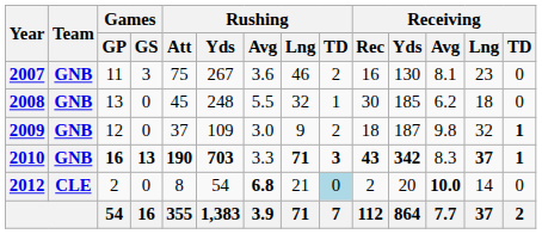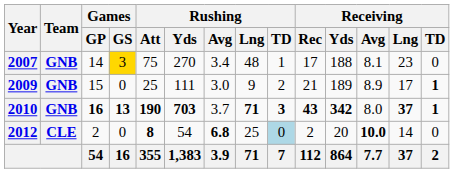 <table class="wikitable" style="text-align:center;">
 <tr>
 <th rowspan="2">Year</th>
 <th rowspan="2">Team</th>
 <th colspan="2">Games</th>
 <th colspan="5">Rushing</th>
 <th colspan="5">Receiving</th>
 </tr>
 <tr>
 <th>GP</th>
 <th>GS</th>
 <th>Att</th>
 <th>Yds</th>
 <th>Avg</th>
 <th>Lng</th>
 <th>TD</th>
 <th>Rec</th>
 <th>Yds</th>
 <th>Avg</th>
 <th>Lng</th>
 <th>TD</th>
 </tr>
 <tr>
 <th><a href='#'>2007</a></th>
 <th><a href='#'>GNB</a></th>
-<td>11</td>
-<td>3</td>
+<td>14</td>
+<td style="background: gold;">3</td>
 <td>75</td>
-<td>267</td>
-<td>3.6</td>
-<td>46</td>
-<td>2</td>
-<td>16</td>
-<td>130</td>
+<td>270</td>
+<td>3.4</td>
+<td>48</td>
+<td>1</td>
+<td>17</td>
+<td>188</td>
 <td>8.1</td>
 <td>23</td>
 <td>0</td>
 </tr>
 <tr>
-<th><a href='#'>2008</a></th>
-<th><a href='#'>GNB</a></th>
-<td>13</td>
-<td>0</td>
-<td>45</td>
-<td>248</td>
-<td>5.5</td>
-<td>32</td>
-<td>1</td>
-<td>30</td>
-<td>185</td>
-<td>6.2</td>
-<td>18</td>
-<td>0</td>
-</tr>
-<tr>
 <th><a href='#'>2009</a></th>
 <th><a href='#'>GNB</a></th>
-<td>12</td>
+<td>15</td>
 <td>0</td>
-<td>37</td>
-<td>109</td>
+<td>25</td>
+<td>111</td>
 <td>3.0</td>
 <td>9</td>
 <td>2</td>
-<td>18</td>
-<td>187</td>
-<td>9.8</td>
-<td>32</td>
+<td>21</td>
+<td>189</td>
+<td>8.9</td>
+<td>17</td>
 <td><strong>1</strong></td>
 </tr>
 <tr>
 <th><a href='#'>2010</a></th>
 <th><a href='#'>GNB</a></th>
 <td><strong>16</strong></td>
 <td><strong>13</strong></td>
 <td><strong>190</strong></td>
 <td><strong>703</strong></td>
-<td>3.3</td>
+<td>3.7</td>
 <td><strong>71</strong></td>
 <td><strong>3</strong></td>
 <td><strong>43</strong></td>
 <td><strong>342</strong></td>
-<td>8.3</td>
+<td>8.0</td>
 <td><strong>37</strong></td>
 <td><strong>1</strong></td>
 </tr>
 <tr>
 <th><a href='#'>2012</a></th>
 <th><a href='#'>CLE</a></th>
 <td>2</td>
 <td>0</td>
-<td>8</td>
+<td><strong>8</strong></td>
 <td>54</td>
 <td><strong>6.8</strong></td>
-<td>21</td>
+<td>25</td>
 <td style="background: lightblue;">0</td>
 <td>2</td>
 <td>20</td>
 <td><strong>10.0</strong></td>
 <td>14</td>
 <td>0</td>
 </tr>
 <tr>
 <th colspan="2"></th>
 <th>54</th>
 <th>16</th>
 <th>355</th>
 <th>1,383</th>
 <th>3.9</th>
 <th>71</th>
 <th>7</th>
 <th>112</th>
 <th>864</th>
 <th>7.7</th>
 <th>37</th>
 <th>2</th>
 </tr>
 </table>
